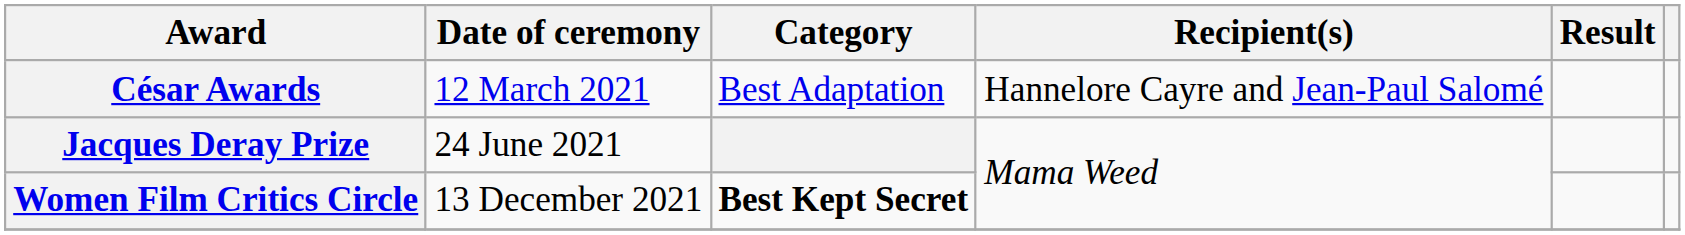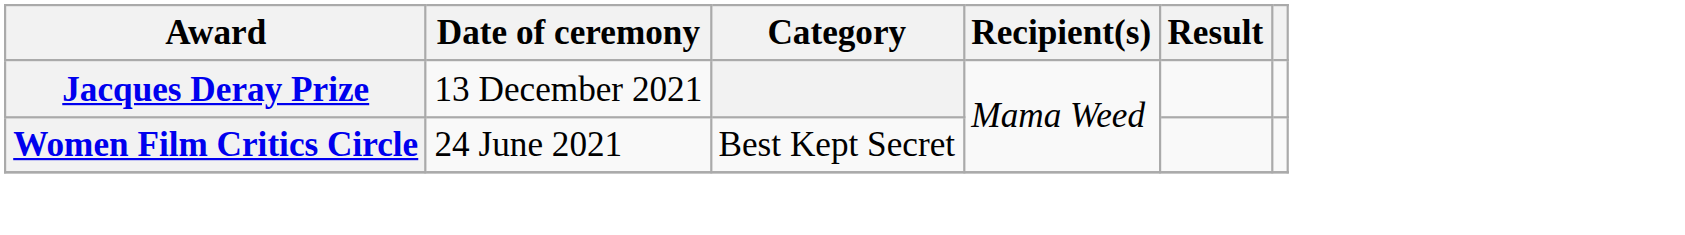 <table class="wikitable sortable plainrowheaders">
 <tr>
 <th scope="col">Award</th>
 <th scope="col">Date of ceremony</th>
 <th scope="col">Category</th>
 <th scope="col">Recipient(s)</th>
 <th scope="col">Result</th>
 <th scope="col" class="unsortable"></th>
 </tr>
 <tr>
-<th scope="row"><a href='#'>César Awards</a></th>
-<td><a href='#'>12 March 2021</a></td>
-<td><a href='#'>Best Adaptation</a></td>
-<td>Hannelore Cayre and <a href='#'>Jean-Paul Salomé</a></td>
-<td></td>
-<td align="center"></td>
-</tr>
-<tr>
 <th scope="row"><a href='#'>Jacques Deray Prize</a></th>
-<td>24 June 2021</td>
+<td>13 December 2021</td>
 <th></th>
 <td rowspan="2"><em>Mama Weed</em></td>
 <td></td>
 <td align="center"></td>
 </tr>
 <tr>
 <th scope="row"><a href='#'>Women Film Critics Circle</a></th>
-<td>13 December 2021</td>
-<td><strong>Best Kept Secret</strong></td>
+<td>24 June 2021</td>
+<td>Best Kept Secret</td>
 <td></td>
 <td align="center"></td>
 </tr>
 <tr>
 </tr>
 </table>
